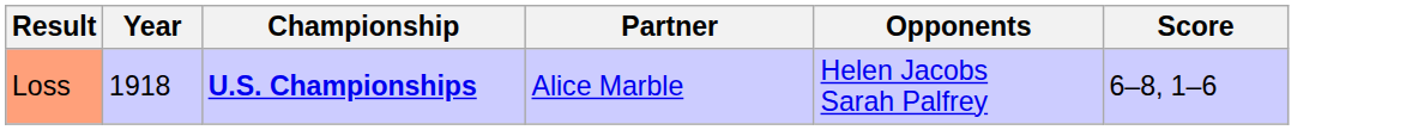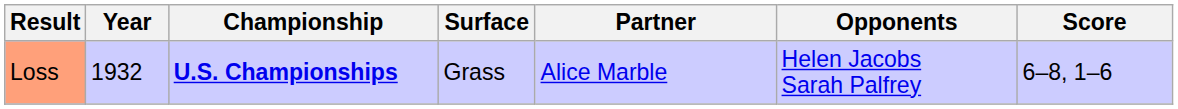 <table class="wikitable">
 <tr>
 <th style="width:40px">Result</th>
 <th style="width:50px">Year</th>
 <th style="width:180px">Championship</th>
+<th style="width:60px">Surface</th>
 <th style="width:160px">Partner</th>
 <th style="width:160px">Opponents</th>
 <th style="width:100px" class="unsortable">Score</th>
 </tr>
 <tr style="background:#CCCCFF">
 <td style="background:#FFA07A">Loss</td>
-<td>1918</td>
+<td>1932</td>
 <td><strong><a href='#'>U.S. Championships</a></strong></td>
+<td>Grass</td>
 <td> <a href='#'>Alice Marble</a></td>
 <td> <a href='#'>Helen Jacobs</a> <br>  <a href='#'>Sarah Palfrey</a></td>
 <td>6–8, 1–6</td>
 </tr>
 </table>
